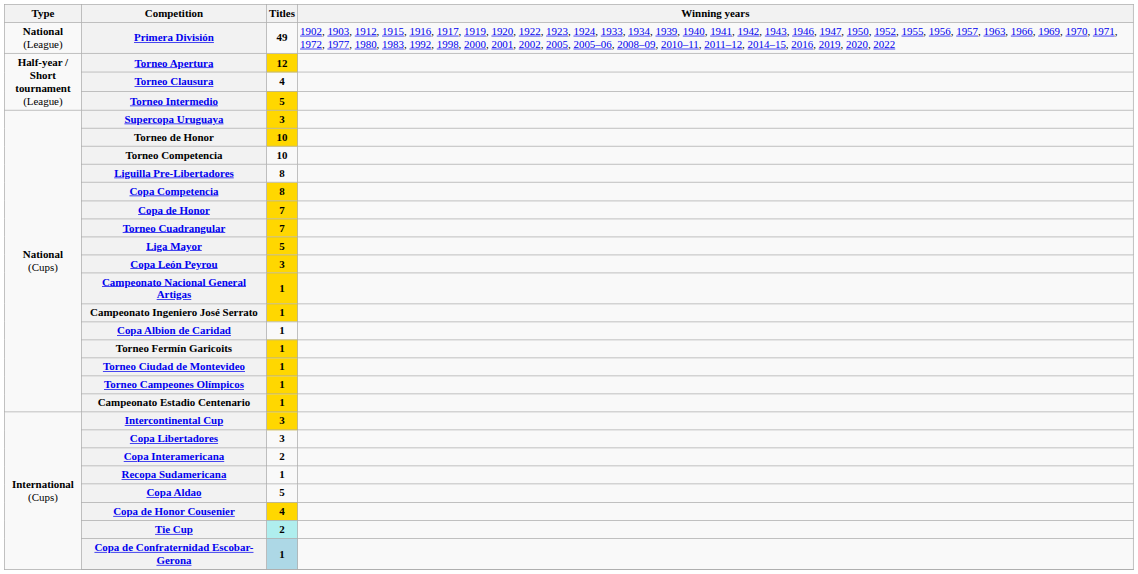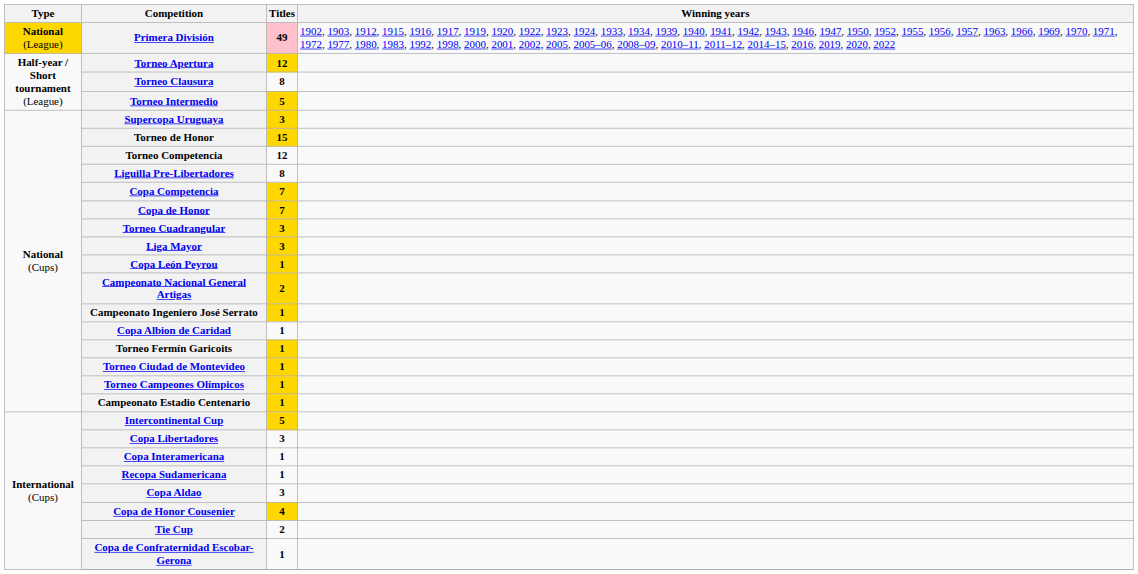 <table class="wikitable sortable plainrowheaders" style="font-size:95%; text-align:center;">
 <tr>
 <th>Type</th>
 <th width=250px>Competition</th>
 <th>Titles</th>
 <th>Winning years</th>
 </tr>
 <tr>
-<td rowspan=1><strong>National</strong><br>(League)</td>
+<td rowspan=1 style="background: gold;"><strong>National</strong><br>(League)</td>
 <th scope=col><a href='#'>Primera División</a></th>
-<td><strong>49</strong></td>
+<td style="background: pink;"><strong>49</strong></td>
 <td align="left"><a href='#'>1902</a>, <a href='#'>1903</a>, <a href='#'>1912</a>, <a href='#'>1915</a>, <a href='#'>1916</a>, <a href='#'>1917</a>, <a href='#'>1919</a>, <a href='#'>1920</a>, <a href='#'>1922</a>, <a href='#'>1923</a>, <a href='#'>1924</a>, <a href='#'>1933</a>, <a href='#'>1934</a>, <a href='#'>1939</a>, <a href='#'>1940</a>, <a href='#'>1941</a>, <a href='#'>1942</a>, <a href='#'>1943</a>, <a href='#'>1946</a>, <a href='#'>1947</a>, <a href='#'>1950</a>, <a href='#'>1952</a>, <a href='#'>1955</a>, <a href='#'>1956</a>, <a href='#'>1957</a>, <a href='#'>1963</a>, <a href='#'>1966</a>, <a href='#'>1969</a>, <a href='#'>1970</a>, <a href='#'>1971</a>, <a href='#'>1972</a>, <a href='#'>1977</a>, <a href='#'>1980</a>, <a href='#'>1983</a>, <a href='#'>1992</a>, <a href='#'>1998</a>, <a href='#'>2000</a>, <a href='#'>2001</a>, <a href='#'>2002</a>, <a href='#'>2005</a>, <a href='#'>2005–06</a>, <a href='#'>2008–09</a>, <a href='#'>2010–11</a>, <a href='#'>2011–12</a>, <a href='#'>2014–15</a>, <a href='#'>2016</a>, <a href='#'>2019</a>, <a href='#'>2020</a>, <a href='#'>2022</a></td>
 </tr>
 <tr>
 <td rowspan=3><strong>Half-year / Short<br>tournament</strong><br>(League)</td>
 <th scope=col><a href='#'>Torneo Apertura</a></th>
 <td bgcolor="gold"><strong>12</strong></td>
 <td></td>
 </tr>
 <tr>
 <th scope=col><a href='#'>Torneo Clausura</a></th>
-<td><strong>4</strong></td>
+<td><strong>8</strong></td>
 <td></td>
 </tr>
 <tr>
 <th scope=col><a href='#'>Torneo Intermedio</a></th>
 <td bgcolor="gold"><strong>5</strong></td>
 <td></td>
 </tr>
 <tr>
 <td rowspan="16"><strong>National</strong><br>(Cups)</td>
 <th scope=col><a href='#'>Supercopa Uruguaya</a></th>
 <td bgcolor="gold"><strong>3</strong></td>
 <td></td>
 </tr>
 <tr>
 <th scope=col>Torneo de Honor</th>
-<td bgcolor="gold"><strong>10</strong></td>
+<td bgcolor="gold"><strong>15</strong></td>
 <td></td>
 </tr>
 <tr>
 <th scope=col>Torneo Competencia</th>
-<td><strong>10</strong></td>
+<td><strong>12</strong></td>
 <td></td>
 </tr>
 <tr>
 <th scope=col><a href='#'>Liguilla Pre-Libertadores</a></th>
 <td><strong>8</strong></td>
 <td></td>
 </tr>
 <tr>
 <th scope=col><a href='#'>Copa Competencia</a></th>
-<td bgcolor="gold"><strong>8</strong></td>
+<td bgcolor="gold"><strong>7</strong></td>
 <td></td>
 </tr>
 <tr>
 <th scope=col><a href='#'>Copa de Honor</a></th>
 <td bgcolor="gold"><strong>7</strong></td>
 <td></td>
 </tr>
 <tr>
 <th scope=col><a href='#'>Torneo Cuadrangular</a></th>
-<td bgcolor="gold"><strong>7</strong></td>
+<td bgcolor="gold"><strong>3</strong></td>
 <td></td>
 </tr>
 <tr>
 <th scope=col><a href='#'>Liga Mayor</a></th>
-<td bgcolor="gold"><strong>5</strong></td>
+<td bgcolor="gold"><strong>3</strong></td>
 <td></td>
 </tr>
 <tr>
 <th scope=col><a href='#'>Copa León Peyrou</a></th>
-<td bgcolor="gold"><strong>3</strong></td>
+<td bgcolor="gold"><strong>1</strong></td>
 <td></td>
 </tr>
 <tr>
 <th scope=col><a href='#'>Campeonato Nacional General Artigas</a></th>
-<td bgcolor="gold"><strong>1</strong></td>
+<td bgcolor="gold"><strong>2</strong></td>
 <td></td>
 </tr>
 <tr>
 <th scope=col>Campeonato Ingeniero José Serrato</th>
 <td bgcolor="gold"><strong>1</strong></td>
 <td></td>
 </tr>
 <tr>
 <th scope=col><a href='#'>Copa Albion de Caridad</a></th>
 <td><strong>1</strong></td>
 <td></td>
 </tr>
 <tr>
 <th scope=col>Torneo Fermín Garicoits</th>
 <td bgcolor="gold"><strong>1</strong></td>
 <td></td>
 </tr>
 <tr>
 <th scope=col><a href='#'>Torneo Ciudad de Montevideo</a></th>
 <td bgcolor="gold"><strong>1</strong></td>
 <td></td>
 </tr>
 <tr>
 <th scope=col><a href='#'>Torneo Campeones Olímpicos</a></th>
 <td bgcolor="gold"><strong>1</strong></td>
 <td></td>
 </tr>
 <tr>
 <th scope=col>Campeonato Estadio Centenario</th>
 <td bgcolor="gold"><strong>1</strong></td>
 <td></td>
 </tr>
 <tr>
 <td rowspan="9"><strong>International</strong><br>(Cups)</td>
 <th scope=col><a href='#'>Intercontinental Cup</a></th>
-<td bgcolor="gold"><strong>3</strong></td>
+<td bgcolor="gold"><strong>5</strong></td>
 <td></td>
 </tr>
 <tr>
 <th scope=col><a href='#'>Copa Libertadores</a></th>
 <td><strong>3</strong></td>
 <td></td>
 </tr>
 <tr>
 <th scope=col><a href='#'>Copa Interamericana</a></th>
-<td><strong>2</strong></td>
+<td><strong>1</strong></td>
 <td></td>
 </tr>
 <tr>
 <th scope=col><a href='#'>Recopa Sudamericana</a></th>
 <td><strong>1</strong></td>
 <td></td>
 </tr>
 <tr>
 <th scope=col><a href='#'>Copa Aldao</a></th>
-<td><strong>5</strong></td>
+<td><strong>3</strong></td>
 <td></td>
 </tr>
 <tr>
 <th scope=col><a href='#'>Copa de Honor Cousenier</a></th>
 <td bgcolor="gold"><strong>4</strong></td>
 <td></td>
 </tr>
 <tr>
 <th scope=col><a href='#'>Tie Cup</a></th>
-<td style="background: paleturquoise;"><strong>2</strong></td>
+<td><strong>2</strong></td>
 <td></td>
 </tr>
 <tr>
 <th scope=col><a href='#'>Copa de Confraternidad Escobar-Gerona</a></th>
-<td style="background: lightblue;"><strong>1</strong></td>
+<td><strong>1</strong></td>
 <td></td>
 </tr>
 <tr>
 </tr>
 </table>
